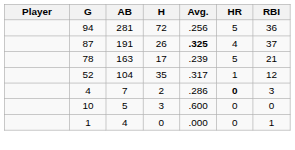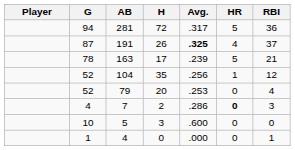 <table class="wikitable sortable">
 <tr>
 <th bgcolor="#DDDDFF" width="16%">Player</th>
 <th bgcolor="#DDDDFF" width="9%">G</th>
 <th bgcolor="#DDDDFF" width="9%">AB</th>
 <th bgcolor="#DDDDFF" width="9%">H</th>
 <th bgcolor="#DDDDFF" width="9%">Avg.</th>
 <th bgcolor="#DDDDFF" width="9%">HR</th>
 <th bgcolor="#DDDDFF" width="9%">RBI</th>
 </tr>
 <tr align="center">
 <td></td>
 <td>94</td>
 <td>281</td>
 <td>72</td>
-<td>.256</td>
+<td>.317</td>
 <td>5</td>
 <td>36</td>
 </tr>
 <tr align="center">
 <td></td>
 <td>87</td>
 <td>191</td>
 <td>26</td>
 <td><strong>.325</strong></td>
 <td>4</td>
 <td>37</td>
 </tr>
 <tr align="center">
 <td></td>
 <td>78</td>
 <td>163</td>
 <td>17</td>
 <td>.239</td>
 <td>5</td>
 <td>21</td>
 </tr>
 <tr align="center">
 <td></td>
 <td>52</td>
 <td>104</td>
 <td>35</td>
-<td>.317</td>
+<td>.256</td>
 <td>1</td>
 <td>12</td>
+</tr>
+<tr align="center">
+<td></td>
+<td>52</td>
+<td>79</td>
+<td>20</td>
+<td>.253</td>
+<td>0</td>
+<td>4</td>
 </tr>
 <tr align="center">
 <td></td>
 <td>4</td>
 <td>7</td>
 <td>2</td>
 <td>.286</td>
 <td><strong>0</strong></td>
 <td>3</td>
 </tr>
 <tr align="center">
 <td></td>
 <td>10</td>
 <td>5</td>
 <td>3</td>
 <td>.600</td>
 <td>0</td>
 <td>0</td>
 </tr>
 <tr align="center">
 <td></td>
 <td>1</td>
 <td>4</td>
 <td>0</td>
 <td>.000</td>
 <td>0</td>
 <td>1</td>
 </tr>
 </table>
